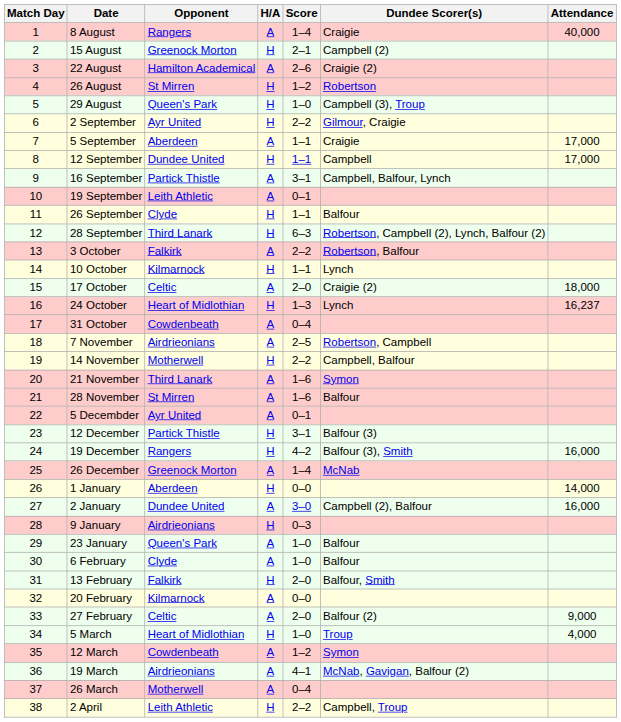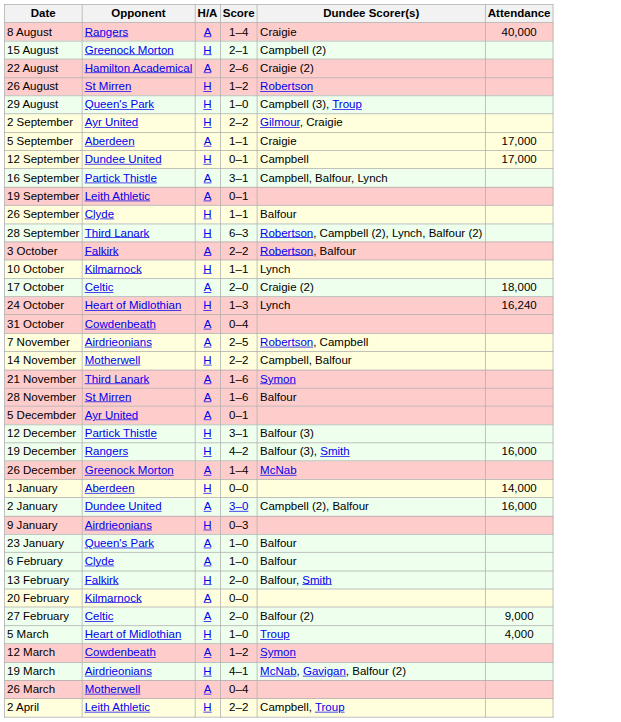 <table class="wikitable" style="text-align:center">
 <tr>
-<th>Match Day</th>
 <th>Date</th>
 <th>Opponent</th>
 <th>H/A</th>
 <th>Score</th>
 <th>Dundee Scorer(s)</th>
 <th>Attendance</th>
 </tr>
 <tr bgcolor="#FFCCCC">
-<td>1</td>
 <td align="left">8 August</td>
 <td align="left"><a href='#'>Rangers</a></td>
 <td><a href='#'>A</a></td>
 <td>1–4</td>
 <td align="left">Craigie</td>
 <td>40,000</td>
 </tr>
 <tr bgcolor="#EEFFEE">
-<td>2</td>
 <td align="left">15 August</td>
 <td align="left"><a href='#'>Greenock Morton</a></td>
 <td><a href='#'>H</a></td>
 <td>2–1</td>
 <td align="left">Campbell (2)</td>
 <td></td>
 </tr>
 <tr bgcolor="#FFCCCC">
-<td>3</td>
 <td align="left">22 August</td>
 <td align="left"><a href='#'>Hamilton Academical</a></td>
 <td><a href='#'>A</a></td>
 <td>2–6</td>
 <td align="left">Craigie (2)</td>
 <td></td>
 </tr>
 <tr bgcolor="#FFCCCC">
-<td>4</td>
 <td align="left">26 August</td>
 <td align="left"><a href='#'>St Mirren</a></td>
 <td><a href='#'>H</a></td>
 <td>1–2</td>
 <td align="left"><a href='#'>Robertson</a></td>
 <td></td>
 </tr>
 <tr bgcolor="#EEFFEE">
-<td>5</td>
 <td align="left">29 August</td>
 <td align="left"><a href='#'>Queen's Park</a></td>
 <td><a href='#'>H</a></td>
 <td>1–0</td>
 <td align="left">Campbell (3), <a href='#'>Troup</a></td>
 <td></td>
 </tr>
 <tr bgcolor="#FFFFDD">
-<td>6</td>
 <td align="left">2 September</td>
 <td align="left"><a href='#'>Ayr United</a></td>
 <td><a href='#'>H</a></td>
 <td>2–2</td>
 <td align="left"><a href='#'>Gilmour</a>, Craigie</td>
 <td></td>
 </tr>
 <tr bgcolor="#FFFFDD">
-<td>7</td>
 <td align="left">5 September</td>
 <td align="left"><a href='#'>Aberdeen</a></td>
 <td><a href='#'>A</a></td>
 <td>1–1</td>
 <td align="left">Craigie</td>
 <td>17,000</td>
 </tr>
 <tr bgcolor="#FFFFDD">
-<td>8</td>
 <td align="left">12 September</td>
 <td align="left"><a href='#'>Dundee United</a></td>
 <td><a href='#'>H</a></td>
-<td><a href='#'>1–1</a></td>
+<td>0–1</td>
 <td align="left">Campbell</td>
 <td>17,000</td>
 </tr>
 <tr bgcolor="#EEFFEE">
-<td>9</td>
 <td align="left">16 September</td>
 <td align="left"><a href='#'>Partick Thistle</a></td>
 <td><a href='#'>A</a></td>
 <td>3–1</td>
 <td align="left">Campbell, Balfour, Lynch</td>
 <td></td>
 </tr>
 <tr bgcolor="#FFCCCC">
-<td>10</td>
 <td align="left">19 September</td>
 <td align="left"><a href='#'>Leith Athletic</a></td>
 <td><a href='#'>A</a></td>
 <td>0–1</td>
 <td align="left"></td>
 <td></td>
 </tr>
 <tr bgcolor="#FFFFDD">
-<td>11</td>
 <td align="left">26 September</td>
 <td align="left"><a href='#'>Clyde</a></td>
 <td><a href='#'>H</a></td>
 <td>1–1</td>
 <td align="left">Balfour</td>
 <td></td>
 </tr>
 <tr bgcolor="#EEFFEE">
-<td>12</td>
 <td align="left">28 September</td>
 <td align="left"><a href='#'>Third Lanark</a></td>
 <td><a href='#'>H</a></td>
 <td>6–3</td>
 <td align="left"><a href='#'>Robertson</a>, Campbell (2), Lynch, Balfour (2)</td>
 <td></td>
 </tr>
 <tr bgcolor="#FFCCCC">
-<td>13</td>
 <td align="left">3 October</td>
 <td align="left"><a href='#'>Falkirk</a></td>
 <td><a href='#'>A</a></td>
 <td>2–2</td>
 <td align="left"><a href='#'>Robertson</a>, Balfour</td>
 <td></td>
 </tr>
 <tr bgcolor="#FFFFDD">
-<td>14</td>
 <td align="left">10 October</td>
 <td align="left"><a href='#'>Kilmarnock</a></td>
 <td><a href='#'>H</a></td>
 <td>1–1</td>
 <td align="left">Lynch</td>
 <td></td>
 </tr>
 <tr bgcolor="#EEFFEE">
-<td>15</td>
 <td align="left">17 October</td>
 <td align="left"><a href='#'>Celtic</a></td>
 <td><a href='#'>A</a></td>
 <td>2–0</td>
 <td align="left">Craigie (2)</td>
 <td>18,000</td>
 </tr>
 <tr bgcolor="#FFCCCC">
-<td>16</td>
 <td align="left">24 October</td>
 <td align="left"><a href='#'>Heart of Midlothian</a></td>
 <td><a href='#'>H</a></td>
 <td>1–3</td>
 <td align="left">Lynch</td>
-<td>16,237</td>
+<td>16,240</td>
 </tr>
 <tr bgcolor="#FFCCCC">
-<td>17</td>
 <td align="left">31 October</td>
 <td align="left"><a href='#'>Cowdenbeath</a></td>
 <td><a href='#'>A</a></td>
 <td>0–4</td>
 <td align="left"></td>
 <td></td>
 </tr>
 <tr bgcolor="#FFFFDD">
-<td>18</td>
 <td align="left">7 November</td>
 <td align="left"><a href='#'>Airdrieonians</a></td>
 <td><a href='#'>A</a></td>
 <td>2–5</td>
 <td align="left"><a href='#'>Robertson</a>, Campbell</td>
 <td></td>
 </tr>
 <tr bgcolor="#FFFFDD">
-<td>19</td>
 <td align="left">14 November</td>
 <td align="left"><a href='#'>Motherwell</a></td>
 <td><a href='#'>H</a></td>
 <td>2–2</td>
 <td align="left">Campbell, Balfour</td>
 <td></td>
 </tr>
 <tr bgcolor="#FFCCCC">
-<td>20</td>
 <td align="left">21 November</td>
 <td align="left"><a href='#'>Third Lanark</a></td>
 <td><a href='#'>A</a></td>
 <td>1–6</td>
 <td align="left"><a href='#'>Symon</a></td>
 <td></td>
 </tr>
 <tr bgcolor="#FFCCCC">
-<td>21</td>
 <td align="left">28 November</td>
 <td align="left"><a href='#'>St Mirren</a></td>
 <td><a href='#'>A</a></td>
 <td>1–6</td>
 <td align="left">Balfour</td>
 <td></td>
 </tr>
 <tr bgcolor="#FFCCCC">
-<td>22</td>
 <td align="left">5 Decembder</td>
 <td align="left"><a href='#'>Ayr United</a></td>
 <td><a href='#'>A</a></td>
 <td>0–1</td>
 <td align="left"></td>
 <td></td>
 </tr>
 <tr bgcolor="#EEFFEE">
-<td>23</td>
 <td align="left">12 December</td>
 <td align="left"><a href='#'>Partick Thistle</a></td>
 <td><a href='#'>H</a></td>
 <td>3–1</td>
 <td align="left">Balfour (3)</td>
 <td></td>
 </tr>
 <tr bgcolor="#EEFFEE">
-<td>24</td>
 <td align="left">19 December</td>
 <td align="left"><a href='#'>Rangers</a></td>
 <td><a href='#'>H</a></td>
 <td>4–2</td>
 <td align="left">Balfour (3), <a href='#'>Smith</a></td>
 <td>16,000</td>
 </tr>
 <tr bgcolor="#FFCCCC">
-<td>25</td>
 <td align="left">26 December</td>
 <td align="left"><a href='#'>Greenock Morton</a></td>
 <td><a href='#'>A</a></td>
 <td>1–4</td>
 <td align="left"><a href='#'>McNab</a></td>
 <td></td>
 </tr>
 <tr bgcolor="#FFFFDD">
-<td>26</td>
 <td align="left">1 January</td>
 <td align="left"><a href='#'>Aberdeen</a></td>
 <td><a href='#'>H</a></td>
 <td>0–0</td>
 <td align="left"></td>
 <td>14,000</td>
 </tr>
 <tr bgcolor="#EEFFEE">
-<td>27</td>
 <td align="left">2 January</td>
 <td align="left"><a href='#'>Dundee United</a></td>
 <td><a href='#'>A</a></td>
 <td><a href='#'>3–0</a></td>
 <td align="left">Campbell (2), Balfour</td>
 <td>16,000</td>
 </tr>
 <tr bgcolor="#FFCCCC">
-<td>28</td>
 <td align="left">9 January</td>
 <td align="left"><a href='#'>Airdrieonians</a></td>
 <td><a href='#'>H</a></td>
 <td>0–3</td>
 <td align="left"></td>
 <td></td>
 </tr>
 <tr bgcolor="#EEFFEE">
-<td>29</td>
 <td align="left">23 January</td>
 <td align="left"><a href='#'>Queen's Park</a></td>
 <td><a href='#'>A</a></td>
 <td>1–0</td>
 <td align="left">Balfour</td>
 <td></td>
 </tr>
 <tr bgcolor="#EEFFEE">
-<td>30</td>
 <td align="left">6 February</td>
 <td align="left"><a href='#'>Clyde</a></td>
 <td><a href='#'>A</a></td>
 <td>1–0</td>
 <td align="left">Balfour</td>
 <td></td>
 </tr>
 <tr bgcolor="#EEFFEE">
-<td>31</td>
 <td align="left">13 February</td>
 <td align="left"><a href='#'>Falkirk</a></td>
 <td><a href='#'>H</a></td>
 <td>2–0</td>
 <td align="left">Balfour, <a href='#'>Smith</a></td>
 <td></td>
 </tr>
 <tr bgcolor="#FFFFDD">
-<td>32</td>
 <td align="left">20 February</td>
 <td align="left"><a href='#'>Kilmarnock</a></td>
 <td><a href='#'>A</a></td>
 <td>0–0</td>
 <td align="left"></td>
 <td></td>
 </tr>
 <tr bgcolor="#EEFFEE">
-<td>33</td>
 <td align="left">27 February</td>
 <td align="left"><a href='#'>Celtic</a></td>
 <td><a href='#'>A</a></td>
 <td>2–0</td>
 <td align="left">Balfour (2)</td>
 <td>9,000</td>
 </tr>
 <tr bgcolor="#EEFFEE">
-<td>34</td>
 <td align="left">5 March</td>
 <td align="left"><a href='#'>Heart of Midlothian</a></td>
 <td><a href='#'>H</a></td>
 <td>1–0</td>
 <td align="left"><a href='#'>Troup</a></td>
 <td>4,000</td>
 </tr>
 <tr bgcolor="#FFCCCC">
-<td>35</td>
 <td align="left">12 March</td>
 <td align="left"><a href='#'>Cowdenbeath</a></td>
 <td><a href='#'>A</a></td>
 <td>1–2</td>
 <td align="left"><a href='#'>Symon</a></td>
 <td></td>
 </tr>
 <tr bgcolor="#EEFFEE">
-<td>36</td>
 <td align="left">19 March</td>
 <td align="left"><a href='#'>Airdrieonians</a></td>
-<td><a href='#'>A</a></td>
+<td><a href='#'>H</a></td>
 <td>4–1</td>
 <td align="left"><a href='#'>McNab</a>, <a href='#'>Gavigan</a>, Balfour (2)</td>
 <td></td>
 </tr>
 <tr bgcolor="#FFCCCC">
-<td>37</td>
 <td align="left">26 March</td>
 <td align="left"><a href='#'>Motherwell</a></td>
 <td><a href='#'>A</a></td>
 <td>0–4</td>
 <td align="left"></td>
 <td></td>
 </tr>
 <tr bgcolor="#FFFFDD">
-<td>38</td>
 <td align="left">2 April</td>
 <td align="left"><a href='#'>Leith Athletic</a></td>
 <td><a href='#'>H</a></td>
 <td>2–2</td>
 <td align="left">Campbell, <a href='#'>Troup</a></td>
 <td></td>
 </tr>
 </table>
